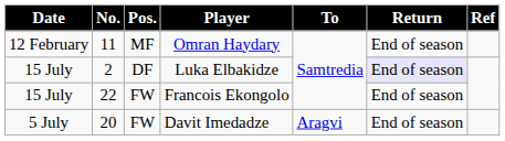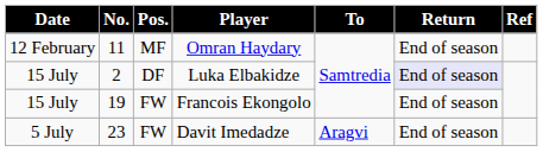 <table class="wikitable plainrowheaders sortable" sortable" style="text-align:center">
 <tr>
 <th scope="col" style="background-color:#000000;color:#FFFFFF">Date</th>
 <th scope="col" style="background-color:#000000;color:#FFFFFF">No.</th>
 <th scope="col" style="background-color:#000000;color:#FFFFFF">Pos.</th>
 <th scope="col" style="background-color:#000000;color:#FFFFFF">Player</th>
 <th scope="col" style="background-color:#000000;color:#FFFFFF">To</th>
 <th scope="col" style="background-color:#000000;color:#FFFFFF">Return</th>
 <th scope="col" class="unsortable" style="background-color:#000000;color:#FFFFFF">Ref</th>
 </tr>
 <tr>
 <td>12 February</td>
 <td>11</td>
 <td>MF</td>
 <td> <a href='#'>Omran Haydary</a></td>
 <td rowspan="3"> <a href='#'>Samtredia</a></td>
 <td>End of season</td>
 <td></td>
 </tr>
 <tr>
 <td>15 July</td>
 <td>2</td>
 <td>DF</td>
 <td> Luka Elbakidze</td>
 <td style="background: lavender;">End of season</td>
 <td rowspan="2"></td>
 </tr>
 <tr>
 <td>15 July</td>
-<td>22</td>
+<td>19</td>
 <td>FW</td>
 <td> Francois Ekongolo</td>
 <td>End of season</td>
 </tr>
 <tr>
 <td>5 July</td>
-<td>20</td>
+<td>23</td>
 <td>FW</td>
 <td align=left> Davit Imedadze</td>
 <td align=left> <a href='#'>Aragvi</a></td>
 <td>End of season</td>
 <td></td>
 </tr>
 </table>
